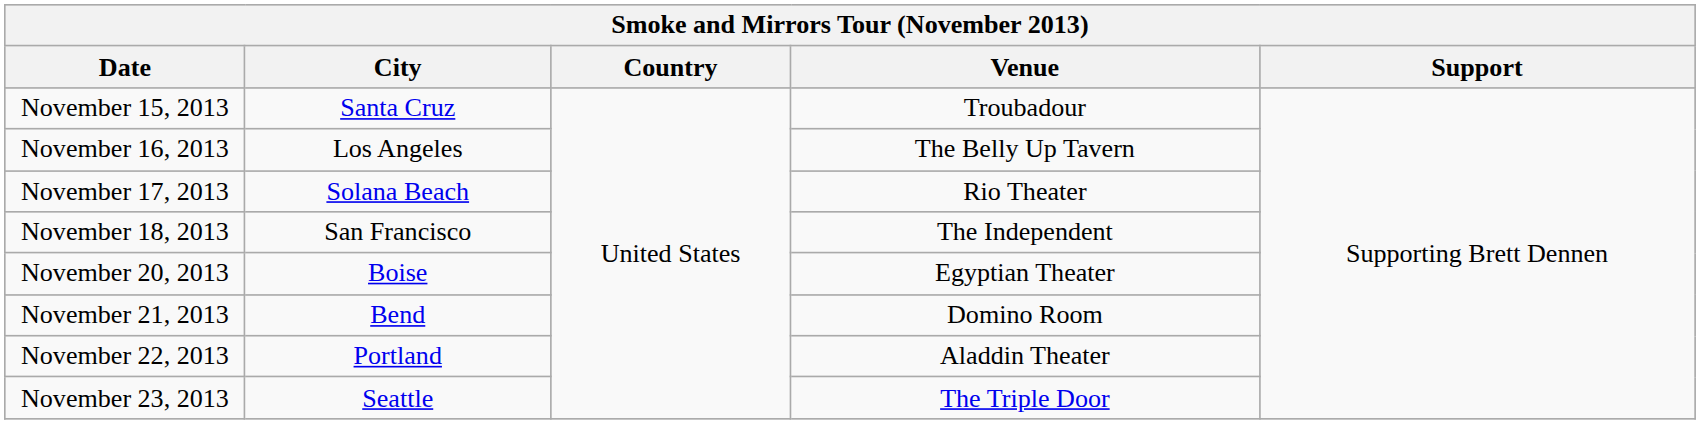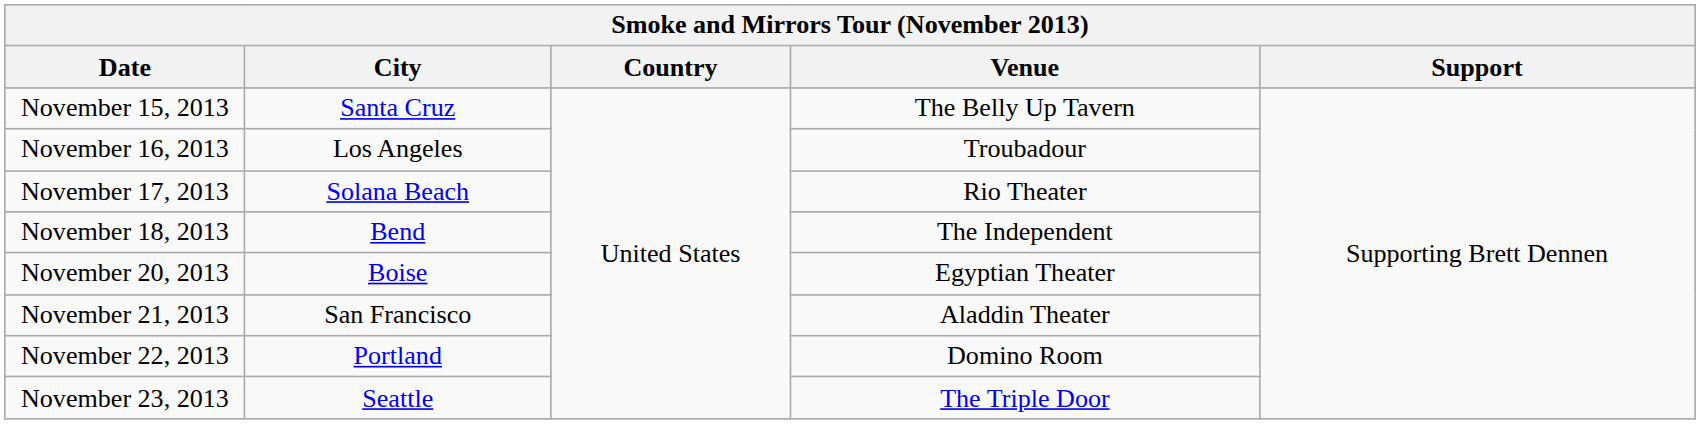 <table class="wikitable" style="text-align:center;">
 <tr>
 <th colspan="5">Smoke and Mirrors Tour (November 2013)</th>
 </tr>
 <tr>
 <th style="width:140px;">Date</th>
 <th style="width:180px;">City</th>
 <th style="width:140px;">Country</th>
 <th style="width:280px;">Venue</th>
 <th style="width:260px;">Support</th>
 </tr>
 <tr>
 <td>November 15, 2013</td>
 <td><a href='#'>Santa Cruz</a></td>
 <td rowspan="8">United States</td>
-<td>Troubadour</td>
+<td>The Belly Up Tavern</td>
 <td rowspan="8">Supporting Brett Dennen</td>
 </tr>
 <tr>
 <td>November 16, 2013</td>
 <td>Los Angeles</td>
-<td>The Belly Up Tavern</td>
+<td>Troubadour</td>
 </tr>
 <tr>
 <td>November 17, 2013</td>
 <td><a href='#'>Solana Beach</a></td>
 <td>Rio Theater</td>
 </tr>
 <tr>
 <td>November 18, 2013</td>
-<td>San Francisco</td>
+<td><a href='#'>Bend</a></td>
 <td>The Independent</td>
 </tr>
 <tr>
 <td>November 20, 2013</td>
 <td><a href='#'>Boise</a></td>
 <td>Egyptian Theater</td>
 </tr>
 <tr>
 <td>November 21, 2013</td>
-<td><a href='#'>Bend</a></td>
-<td>Domino Room</td>
+<td>San Francisco</td>
+<td>Aladdin Theater</td>
 </tr>
 <tr>
 <td>November 22, 2013</td>
 <td><a href='#'>Portland</a></td>
-<td>Aladdin Theater</td>
+<td>Domino Room</td>
 </tr>
 <tr>
 <td>November 23, 2013</td>
 <td><a href='#'>Seattle</a></td>
 <td><a href='#'>The Triple Door</a></td>
 </tr>
 </table>
